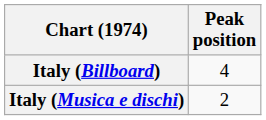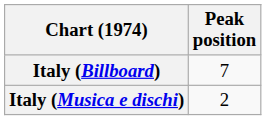 <table class="wikitable plainrowheaders" style="text-align:center">
 <tr>
 <th scope="col">Chart (1974)</th>
 <th scope="col">Peak<br>position</th>
 </tr>
 <tr>
 <th scope="row">Italy (<em><a href='#'>Billboard</a></em>)</th>
-<td>4</td>
+<td>7</td>
 </tr>
 <tr>
 <th scope="row">Italy (<em><a href='#'>Musica e dischi</a></em>)</th>
 <td>2</td>
 </tr>
 </table>
